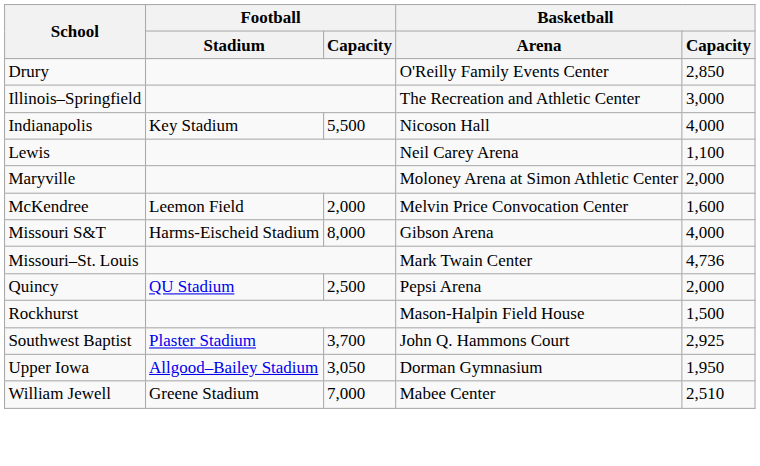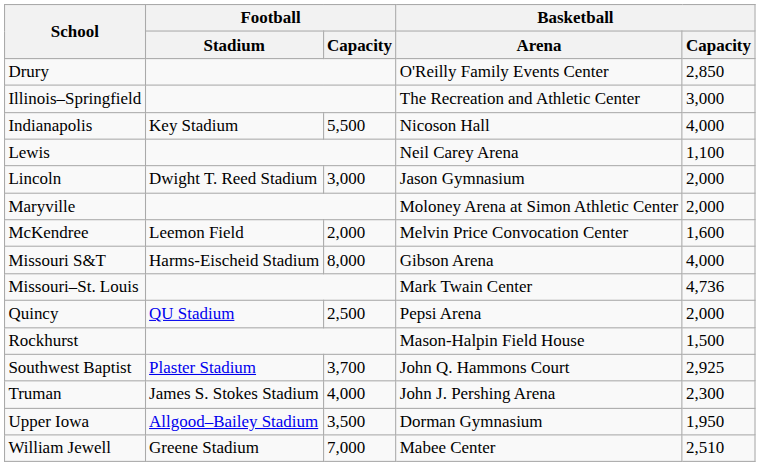 <table class="wikitable">
 <tr>
 <th rowspan=2>School</th>
 <th colspan=2>Football</th>
 <th colspan=2>Basketball</th>
 </tr>
 <tr>
 <th>Stadium</th>
 <th>Capacity</th>
 <th>Arena</th>
 <th>Capacity</th>
 </tr>
 <tr>
 <td>Drury</td>
 <td colspan=2></td>
 <td>O'Reilly Family Events Center</td>
 <td>2,850</td>
 </tr>
 <tr>
 <td>Illinois–Springfield</td>
 <td colspan=2></td>
 <td>The Recreation and Athletic Center</td>
 <td>3,000</td>
 </tr>
 <tr>
 <td>Indianapolis</td>
 <td>Key Stadium</td>
 <td>5,500</td>
 <td>Nicoson Hall</td>
 <td>4,000</td>
 </tr>
 <tr>
 <td>Lewis</td>
 <td colspan=2></td>
 <td>Neil Carey Arena</td>
 <td>1,100</td>
+</tr>
+<tr>
+<td>Lincoln</td>
+<td>Dwight T. Reed Stadium</td>
+<td>3,000</td>
+<td>Jason Gymnasium</td>
+<td>2,000</td>
 </tr>
 <tr>
 <td>Maryville</td>
 <td colspan=2></td>
 <td>Moloney Arena at Simon Athletic Center</td>
 <td>2,000</td>
 </tr>
 <tr>
 <td>McKendree</td>
 <td>Leemon Field</td>
 <td>2,000</td>
 <td>Melvin Price Convocation Center</td>
 <td>1,600</td>
 </tr>
 <tr>
 <td>Missouri S&T</td>
 <td>Harms-Eischeid Stadium</td>
 <td>8,000</td>
 <td>Gibson Arena</td>
 <td>4,000</td>
 </tr>
 <tr>
 <td>Missouri–St. Louis</td>
 <td colspan=2></td>
 <td>Mark Twain Center</td>
 <td>4,736</td>
 </tr>
 <tr>
 <td>Quincy</td>
 <td><a href='#'>QU Stadium</a></td>
 <td>2,500</td>
 <td>Pepsi Arena</td>
 <td>2,000</td>
 </tr>
 <tr>
 <td>Rockhurst</td>
 <td colspan=2></td>
 <td>Mason-Halpin Field House</td>
 <td>1,500</td>
 </tr>
 <tr>
 <td>Southwest Baptist</td>
 <td><a href='#'>Plaster Stadium</a></td>
 <td>3,700</td>
 <td>John Q. Hammons Court</td>
 <td>2,925</td>
 </tr>
 <tr>
+<td>Truman</td>
+<td>James S. Stokes Stadium</td>
+<td>4,000</td>
+<td>John J. Pershing Arena</td>
+<td>2,300</td>
+</tr>
+<tr>
 <td>Upper Iowa</td>
 <td><a href='#'>Allgood–Bailey Stadium</a></td>
-<td>3,050</td>
+<td>3,500</td>
 <td>Dorman Gymnasium</td>
 <td>1,950</td>
 </tr>
 <tr>
 <td>William Jewell</td>
 <td>Greene Stadium</td>
 <td>7,000</td>
 <td>Mabee Center</td>
 <td>2,510</td>
 </tr>
 </table>
